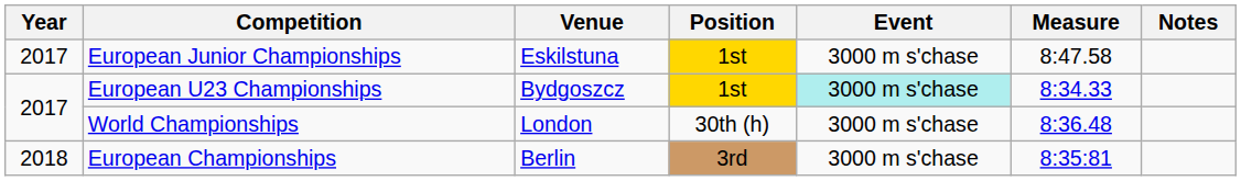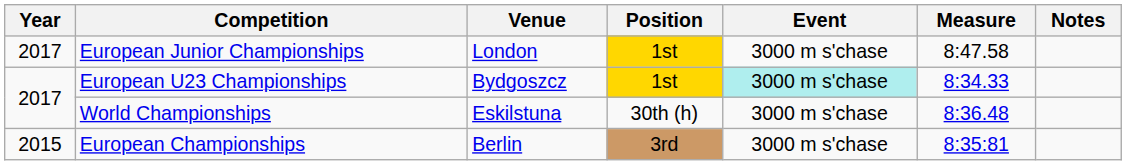 <table class="wikitable" width=65% style="font-size:90%; text-align:center;">
 <tr>
 <th>Year</th>
 <th>Competition</th>
 <th>Venue</th>
 <th>Position</th>
 <th>Event</th>
 <th>Measure</th>
 <th>Notes</th>
 </tr>
 <tr>
 <td>2017</td>
 <td align=left><a href='#'>European Junior Championships</a></td>
-<td align=left> <a href='#'>Eskilstuna</a></td>
+<td align=left> <a href='#'>London</a></td>
 <td bgcolor=gold>1st</td>
 <td>3000 m s'chase</td>
 <td>8:47.58</td>
 <td></td>
 </tr>
 <tr>
 <td rowspan=2>2017</td>
 <td align=left><a href='#'>European U23 Championships</a></td>
 <td align=left> <a href='#'>Bydgoszcz</a></td>
 <td bgcolor=gold>1st</td>
 <td style="background: paleturquoise;">3000 m s'chase</td>
 <td><a href='#'>8:34.33</a></td>
 <td></td>
 </tr>
 <tr>
 <td align=left><a href='#'>World Championships</a></td>
-<td align=left> <a href='#'>London</a></td>
+<td align=left> <a href='#'>Eskilstuna</a></td>
 <td>30th (h)</td>
 <td>3000 m s'chase</td>
 <td><a href='#'>8:36.48</a></td>
 <td></td>
 </tr>
 <tr>
-<td>2018</td>
+<td>2015</td>
 <td align=left><a href='#'>European Championships</a></td>
 <td align=left> <a href='#'>Berlin</a></td>
 <td bgcolor=cc9966>3rd</td>
 <td>3000 m s'chase</td>
 <td><a href='#'>8:35:81</a></td>
 <td></td>
 </tr>
 </table>
